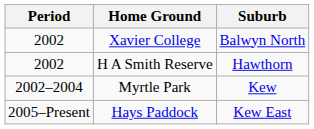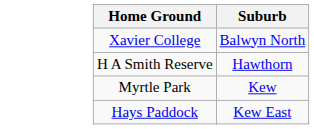 <table class="wikitable" style="text-align:center; margin-left:1em; float:right">
 <tr>
-<th>Period</th>
 <th>Home Ground</th>
 <th>Suburb</th>
 </tr>
 <tr>
-<td>2002</td>
 <td><a href='#'>Xavier College</a></td>
 <td><a href='#'>Balwyn North</a></td>
 </tr>
 <tr>
-<td>2002</td>
 <td>H A Smith Reserve</td>
 <td><a href='#'>Hawthorn</a></td>
 </tr>
 <tr>
-<td>2002–2004</td>
 <td>Myrtle Park</td>
 <td><a href='#'>Kew</a></td>
 </tr>
 <tr>
-<td>2005–Present</td>
 <td><a href='#'>Hays Paddock</a></td>
 <td><a href='#'>Kew East</a></td>
 </tr>
 </table>
